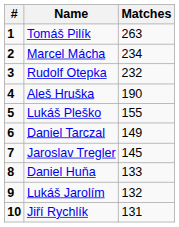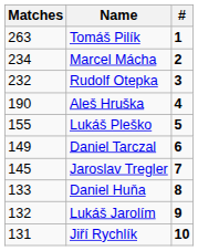 <table class="wikitable">
 <tr>
+<th>Matches</th>
+<th>Name</th>
 <th>#</th>
-<th>Name</th>
-<th>Matches</th>
 </tr>
 <tr>
+<td>263</td>
+<td> <a href='#'>Tomáš Pilík</a></td>
 <td><strong>1</strong></td>
-<td> <a href='#'>Tomáš Pilík</a></td>
-<td>263</td>
 </tr>
 <tr>
+<td>234</td>
+<td> <a href='#'>Marcel Mácha</a></td>
 <td><strong>2</strong></td>
-<td> <a href='#'>Marcel Mácha</a></td>
-<td>234</td>
 </tr>
 <tr>
+<td>232</td>
+<td> <a href='#'>Rudolf Otepka</a></td>
 <td><strong>3</strong></td>
-<td> <a href='#'>Rudolf Otepka</a></td>
-<td>232</td>
 </tr>
 <tr>
+<td>190</td>
+<td> <a href='#'>Aleš Hruška</a></td>
 <td><strong>4</strong></td>
-<td> <a href='#'>Aleš Hruška</a></td>
-<td>190</td>
 </tr>
 <tr>
+<td>155</td>
+<td> <a href='#'>Lukáš Pleško</a></td>
 <td><strong>5</strong></td>
-<td> <a href='#'>Lukáš Pleško</a></td>
-<td>155</td>
 </tr>
 <tr>
+<td>149</td>
+<td> <a href='#'>Daniel Tarczal</a></td>
 <td><strong>6</strong></td>
-<td> <a href='#'>Daniel Tarczal</a></td>
-<td>149</td>
 </tr>
 <tr>
+<td>145</td>
+<td> <a href='#'>Jaroslav Tregler</a></td>
 <td><strong>7</strong></td>
-<td> <a href='#'>Jaroslav Tregler</a></td>
-<td>145</td>
 </tr>
 <tr>
+<td>133</td>
+<td> <a href='#'>Daniel Huňa</a></td>
 <td><strong>8</strong></td>
-<td> <a href='#'>Daniel Huňa</a></td>
-<td>133</td>
 </tr>
 <tr>
+<td>132</td>
+<td> <a href='#'>Lukáš Jarolím</a></td>
 <td><strong>9</strong></td>
-<td> <a href='#'>Lukáš Jarolím</a></td>
-<td>132</td>
 </tr>
 <tr>
+<td>131</td>
+<td> <a href='#'>Jiří Rychlík</a></td>
 <td><strong>10</strong></td>
-<td> <a href='#'>Jiří Rychlík</a></td>
-<td>131</td>
 </tr>
 </table>
